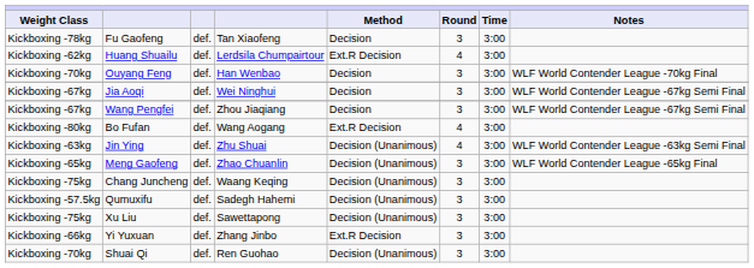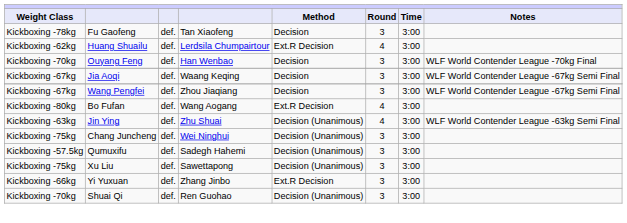 <table class="wikitable" style="font-size: 80%;">
 <tr>
 <th colspan="8" style="background-color: #ccf; color: #000080; text-align: center;"></th>
 </tr>
 <tr>
 <th colspan="1" style="background-color: #E6E8FA; color: #000000; text-align: center;">Weight Class</th>
 <th colspan="1" style="background-color: #E6E8FA; color: #000000; text-align: center;"></th>
 <th colspan="1" style="background-color: #E6E8FA; color: #000000; text-align: center;"></th>
 <th colspan="1" style="background-color: #E6E8FA; color: #000000; text-align: center;"></th>
 <th colspan="1" style="background-color: #E6E8FA; color: #000000; text-align: center;">Method</th>
 <th colspan="1" style="background-color: #E6E8FA; color: #000000; text-align: center;">Round</th>
 <th colspan="1" style="background-color: #E6E8FA; color: #000000; text-align: center;">Time</th>
 <th colspan="1" style="background-color: #E6E8FA; color: #000000; text-align: center;">Notes</th>
 </tr>
 <tr>
 <td>Kickboxing -78kg</td>
 <td> Fu Gaofeng</td>
 <td align=center>def.</td>
 <td> Tan Xiaofeng</td>
 <td>Decision</td>
 <td align=center>3</td>
 <td align=center>3:00</td>
 <td></td>
 </tr>
 <tr>
 <td>Kickboxing -62kg</td>
 <td> <a href='#'>Huang Shuailu</a></td>
 <td align=center>def.</td>
 <td> <a href='#'>Lerdsila Chumpairtour</a></td>
 <td>Ext.R Decision</td>
 <td align=center>4</td>
 <td align=center>3:00</td>
 <td></td>
 </tr>
 <tr>
 <td>Kickboxing -70kg</td>
 <td> <a href='#'>Ouyang Feng</a></td>
 <td align=center>def.</td>
 <td> <a href='#'>Han Wenbao</a></td>
 <td>Decision</td>
 <td align=center>3</td>
 <td align=center>3:00</td>
 <td>WLF World Contender League -70kg Final</td>
 </tr>
 <tr>
 </tr>
 <tr>
 <td>Kickboxing -67kg</td>
 <td> <a href='#'>Jia Aoqi</a></td>
 <td align=center>def.</td>
-<td> <a href='#'>Wei Ninghui</a></td>
+<td> Waang Keqing</td>
 <td>Decision</td>
 <td align=center>3</td>
 <td align=center>3:00</td>
 <td>WLF World Contender League -67kg Semi Final</td>
 </tr>
 <tr>
 </tr>
 <tr>
 <td>Kickboxing -67kg</td>
 <td> <a href='#'>Wang Pengfei</a></td>
 <td align=center>def.</td>
 <td> Zhou Jiaqiang</td>
 <td>Decision</td>
 <td align=center>3</td>
 <td align=center>3:00</td>
 <td>WLF World Contender League -67kg Semi Final</td>
 </tr>
 <tr>
 <td>Kickboxing -80kg</td>
 <td> Bo Fufan</td>
 <td align=center>def.</td>
 <td> Wang Aogang</td>
 <td>Ext.R Decision</td>
 <td align=center>4</td>
 <td align=center>3:00</td>
 <td></td>
 </tr>
 <tr>
 <td>Kickboxing -63kg</td>
 <td> <a href='#'>Jin Ying</a></td>
 <td align=center>def.</td>
 <td> <a href='#'>Zhu Shuai</a></td>
 <td>Decision (Unanimous)</td>
 <td align=center>4</td>
 <td align=center>3:00</td>
 <td>WLF World Contender League -63kg Semi Final</td>
 </tr>
 <tr>
-<td>Kickboxing -65kg</td>
-<td> <a href='#'>Meng Gaofeng</a></td>
-<td align=center>def.</td>
-<td> <a href='#'>Zhao Chuanlin</a></td>
-<td>Decision (Unanimous)</td>
-<td align=center>3</td>
-<td align=center>3:00</td>
-<td>WLF World Contender League -65kg Final</td>
-</tr>
-<tr>
 <td>Kickboxing -75kg</td>
 <td> Chang Juncheng</td>
 <td align=center>def.</td>
-<td> Waang Keqing</td>
+<td> <a href='#'>Wei Ninghui</a></td>
 <td>Decision (Unanimous)</td>
 <td align=center>3</td>
 <td align=center>3:00</td>
 <td></td>
 </tr>
 <tr>
 <td>Kickboxing -57.5kg</td>
 <td> Qumuxifu</td>
 <td align=center>def.</td>
 <td> Sadegh Hahemi</td>
 <td>Decision (Unanimous)</td>
 <td align=center>3</td>
 <td align=center>3:00</td>
 <td></td>
 </tr>
 <tr>
 <td>Kickboxing -75kg</td>
 <td> Xu Liu</td>
 <td align=center>def.</td>
 <td> Sawettapong</td>
 <td>Decision (Unanimous)</td>
 <td align=center>3</td>
 <td align=center>3:00</td>
 </tr>
 <tr>
 <td>Kickboxing -66kg</td>
 <td> Yi Yuxuan</td>
 <td align=center>def.</td>
 <td> Zhang Jinbo</td>
 <td>Ext.R Decision</td>
 <td align=center>3</td>
 <td align=center>3:00</td>
 <td></td>
 </tr>
 <tr>
 <td>Kickboxing -70kg</td>
 <td> Shuai Qi</td>
 <td align=center>def.</td>
 <td> Ren Guohao</td>
 <td>Decision (Unanimous)</td>
 <td align=center>3</td>
 <td align=center>3:00</td>
 <td></td>
 </tr>
 </table>
